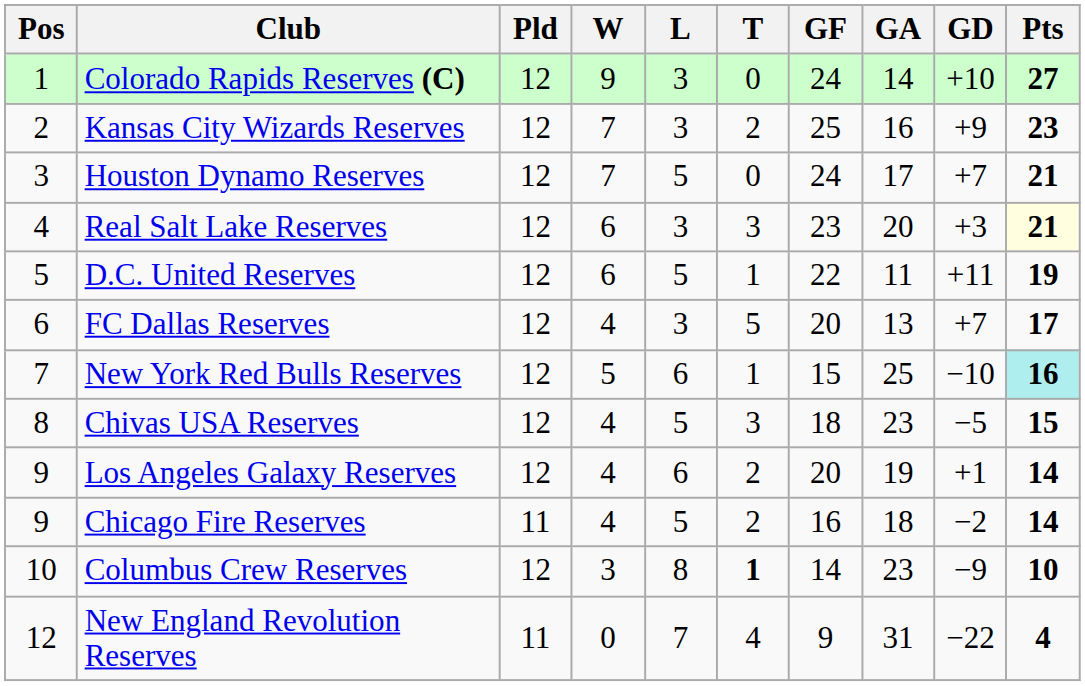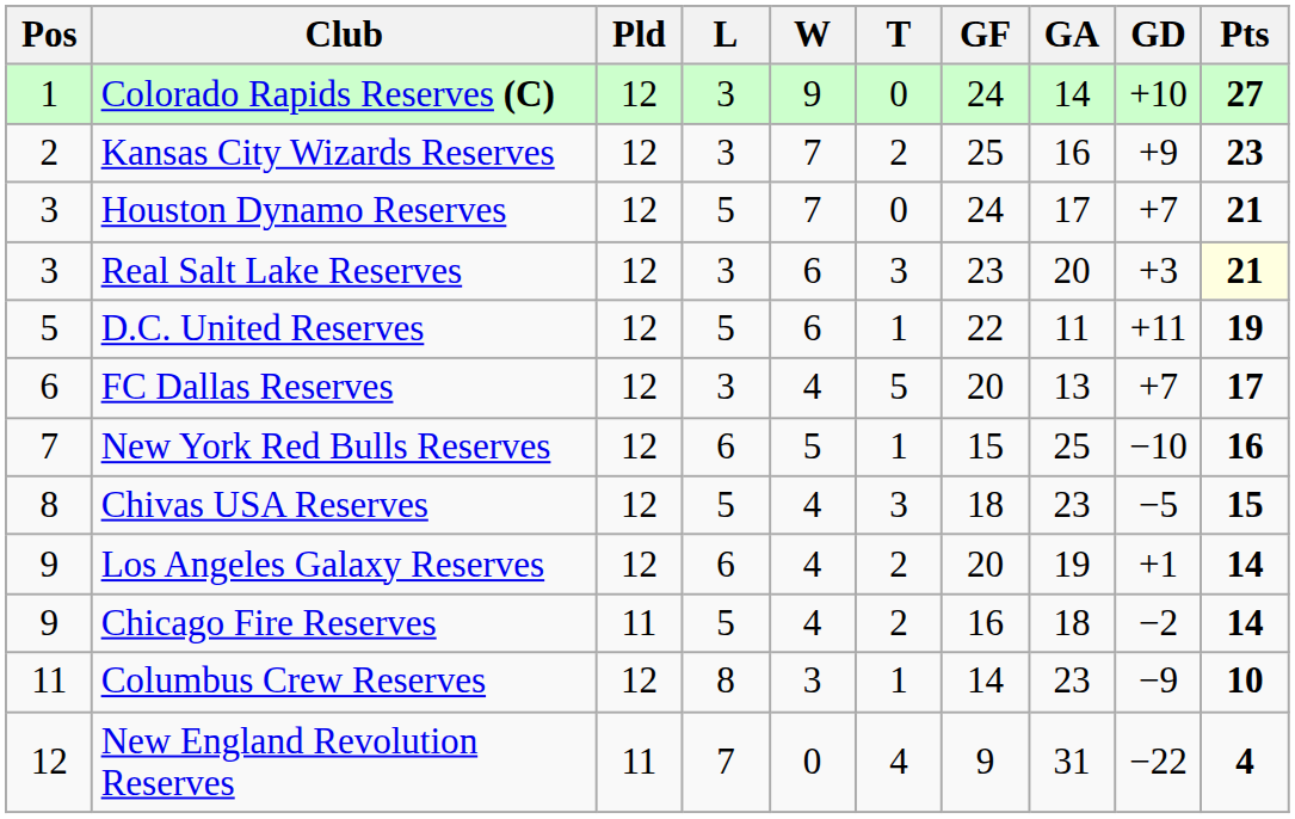 <table class="wikitable" style="text-align:center">
 <tr>
 <th width=30>Pos</th>
 <th width=210>Club</th>
 <th width=30>Pld</th>
+<th width=30>L</th>
 <th width=30>W</th>
-<th width=30>L</th>
 <th width=30>T</th>
 <th width=30>GF</th>
 <th width=30>GA</th>
 <th width=30>GD</th>
 <th width=30>Pts</th>
 </tr>
 <tr bgcolor=#ccffcc>
 <td>1</td>
 <td align="left"><a href='#'>Colorado Rapids Reserves</a> <strong>(C)</strong></td>
 <td>12</td>
+<td>3</td>
 <td>9</td>
-<td>3</td>
 <td>0</td>
 <td>24</td>
 <td>14</td>
 <td>+10</td>
 <td><strong>27</strong></td>
 </tr>
 <tr>
 <td>2</td>
 <td align="left"><a href='#'>Kansas City Wizards Reserves</a></td>
 <td>12</td>
+<td>3</td>
 <td>7</td>
-<td>3</td>
 <td>2</td>
 <td>25</td>
 <td>16</td>
 <td>+9</td>
 <td><strong>23</strong></td>
 </tr>
 <tr>
 <td>3</td>
 <td align="left"><a href='#'>Houston Dynamo Reserves</a></td>
 <td>12</td>
+<td>5</td>
 <td>7</td>
-<td>5</td>
 <td>0</td>
 <td>24</td>
 <td>17</td>
 <td>+7</td>
 <td><strong>21</strong></td>
 </tr>
 <tr>
-<td>4</td>
+<td>3</td>
 <td align="left"><a href='#'>Real Salt Lake Reserves</a></td>
 <td>12</td>
+<td>3</td>
 <td>6</td>
-<td>3</td>
 <td>3</td>
 <td>23</td>
 <td>20</td>
 <td>+3</td>
 <td style="background: lightyellow;"><strong>21</strong></td>
 </tr>
 <tr>
 <td>5</td>
 <td align="left"><a href='#'>D.C. United Reserves</a></td>
 <td>12</td>
+<td>5</td>
 <td>6</td>
-<td>5</td>
 <td>1</td>
 <td>22</td>
 <td>11</td>
 <td>+11</td>
 <td><strong>19</strong></td>
 </tr>
 <tr>
 <td>6</td>
 <td align="left"><a href='#'>FC Dallas Reserves</a></td>
 <td>12</td>
+<td>3</td>
 <td>4</td>
-<td>3</td>
 <td>5</td>
 <td>20</td>
 <td>13</td>
 <td>+7</td>
 <td><strong>17</strong></td>
 </tr>
 <tr>
 <td>7</td>
 <td align="left"><a href='#'>New York Red Bulls Reserves</a></td>
 <td>12</td>
+<td>6</td>
 <td>5</td>
-<td>6</td>
 <td>1</td>
 <td>15</td>
 <td>25</td>
 <td>−10</td>
-<td style="background: paleturquoise;"><strong>16</strong></td>
+<td><strong>16</strong></td>
 </tr>
 <tr>
 <td>8</td>
 <td align="left"><a href='#'>Chivas USA Reserves</a></td>
 <td>12</td>
+<td>5</td>
 <td>4</td>
-<td>5</td>
 <td>3</td>
 <td>18</td>
 <td>23</td>
 <td>−5</td>
 <td><strong>15</strong></td>
 </tr>
 <tr>
 <td>9</td>
 <td align="left"><a href='#'>Los Angeles Galaxy Reserves</a></td>
 <td>12</td>
+<td>6</td>
 <td>4</td>
-<td>6</td>
 <td>2</td>
 <td>20</td>
 <td>19</td>
 <td>+1</td>
 <td><strong>14</strong></td>
 </tr>
 <tr>
 <td>9</td>
 <td align="left"><a href='#'>Chicago Fire Reserves</a></td>
 <td>11</td>
+<td>5</td>
 <td>4</td>
-<td>5</td>
 <td>2</td>
 <td>16</td>
 <td>18</td>
 <td>−2</td>
 <td><strong>14</strong></td>
 </tr>
 <tr>
-<td>10</td>
+<td>11</td>
 <td align="left"><a href='#'>Columbus Crew Reserves</a></td>
 <td>12</td>
+<td>8</td>
 <td>3</td>
-<td>8</td>
-<td><strong>1</strong></td>
+<td>1</td>
 <td>14</td>
 <td>23</td>
 <td>−9</td>
 <td><strong>10</strong></td>
 </tr>
 <tr>
 <td>12</td>
 <td align="left"><a href='#'>New England Revolution Reserves</a></td>
 <td>11</td>
+<td>7</td>
 <td>0</td>
-<td>7</td>
 <td>4</td>
 <td>9</td>
 <td>31</td>
 <td>−22</td>
 <td><strong>4</strong></td>
 </tr>
 </table>
